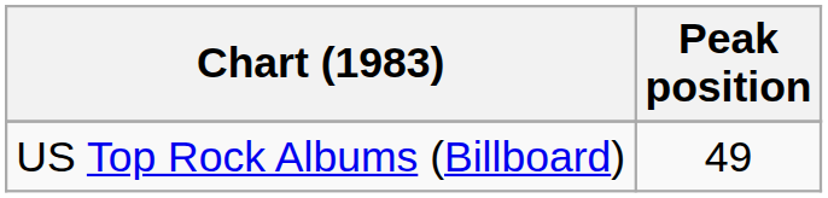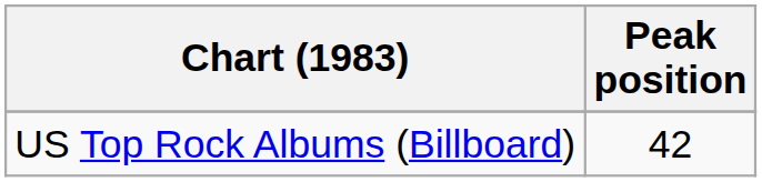 <table class="wikitable sortable">
 <tr>
 <th>Chart (1983)</th>
 <th>Peak<br>position</th>
 </tr>
 <tr>
 </tr>
 <tr>
 <td>US <a href='#'>Top Rock Albums</a>  (<a href='#'>Billboard</a>)</td>
-<td align="center">49</td>
+<td align="center">42</td>
 </tr>
 </table>
